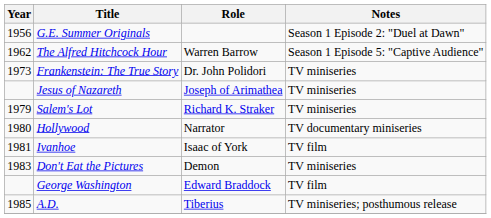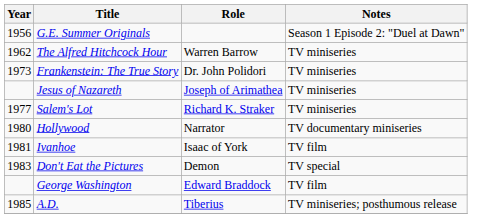 <table class="wikitable">
 <tr>
 <th>Year</th>
 <th>Title</th>
 <th>Role</th>
 <th>Notes</th>
 </tr>
 <tr>
 <td>1956</td>
 <td><em><a href='#'>G.E. Summer Originals</a></em></td>
 <td></td>
 <td>Season 1 Episode 2: "Duel at Dawn"</td>
 </tr>
 <tr>
 <td>1962</td>
 <td><em><a href='#'>The Alfred Hitchcock Hour</a></em></td>
 <td>Warren Barrow</td>
-<td>Season 1 Episode 5: "Captive Audience"</td>
+<td>TV miniseries</td>
 </tr>
 <tr>
 <td>1973</td>
 <td><em><a href='#'>Frankenstein: The True Story</a></em></td>
 <td>Dr. John Polidori</td>
 <td>TV miniseries</td>
 </tr>
 <tr>
 <td></td>
 <td><em><a href='#'>Jesus of Nazareth</a></em></td>
 <td><a href='#'>Joseph of Arimathea</a></td>
 <td>TV miniseries</td>
 </tr>
 <tr>
-<td>1979</td>
+<td>1977</td>
 <td><em><a href='#'>Salem's Lot</a></em></td>
 <td><a href='#'>Richard K. Straker</a></td>
 <td>TV miniseries</td>
 </tr>
 <tr>
 <td>1980</td>
 <td><em><a href='#'>Hollywood</a></em></td>
 <td>Narrator</td>
 <td>TV documentary miniseries</td>
 </tr>
 <tr>
 <td>1981</td>
 <td><em><a href='#'>Ivanhoe</a></em></td>
 <td>Isaac of York</td>
 <td>TV film</td>
 </tr>
 <tr>
 <td>1983</td>
 <td><em><a href='#'>Don't Eat the Pictures</a></em></td>
 <td>Demon</td>
-<td>TV miniseries</td>
+<td>TV special</td>
 </tr>
 <tr>
 <td></td>
 <td><em><a href='#'>George Washington</a></em></td>
 <td><a href='#'>Edward Braddock</a></td>
 <td>TV film</td>
 </tr>
 <tr>
 <td>1985</td>
 <td><em><a href='#'>A.D.</a></em></td>
 <td><a href='#'>Tiberius</a></td>
 <td>TV miniseries; posthumous release</td>
 </tr>
 <tr>
 </tr>
 </table>
